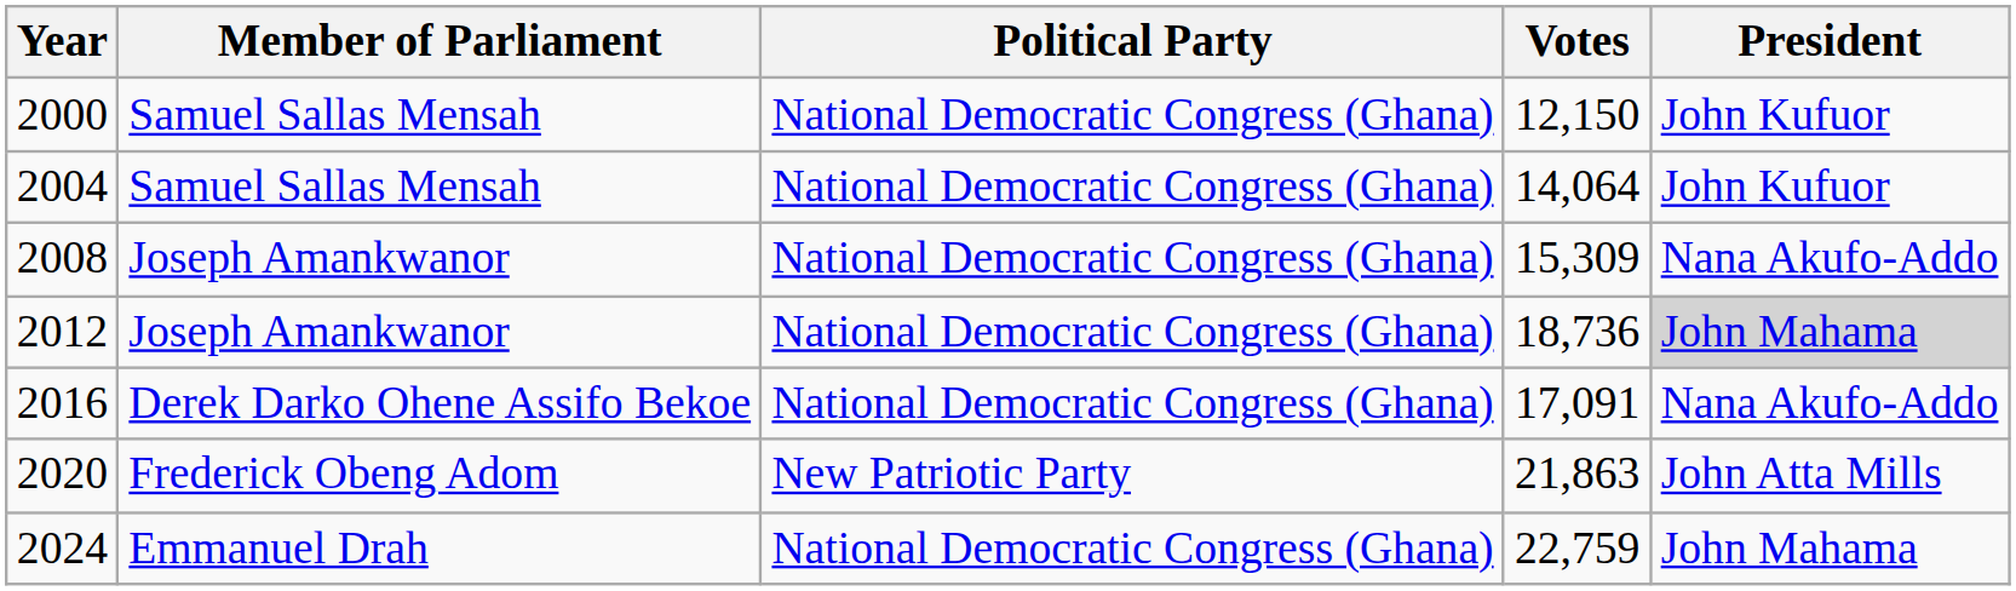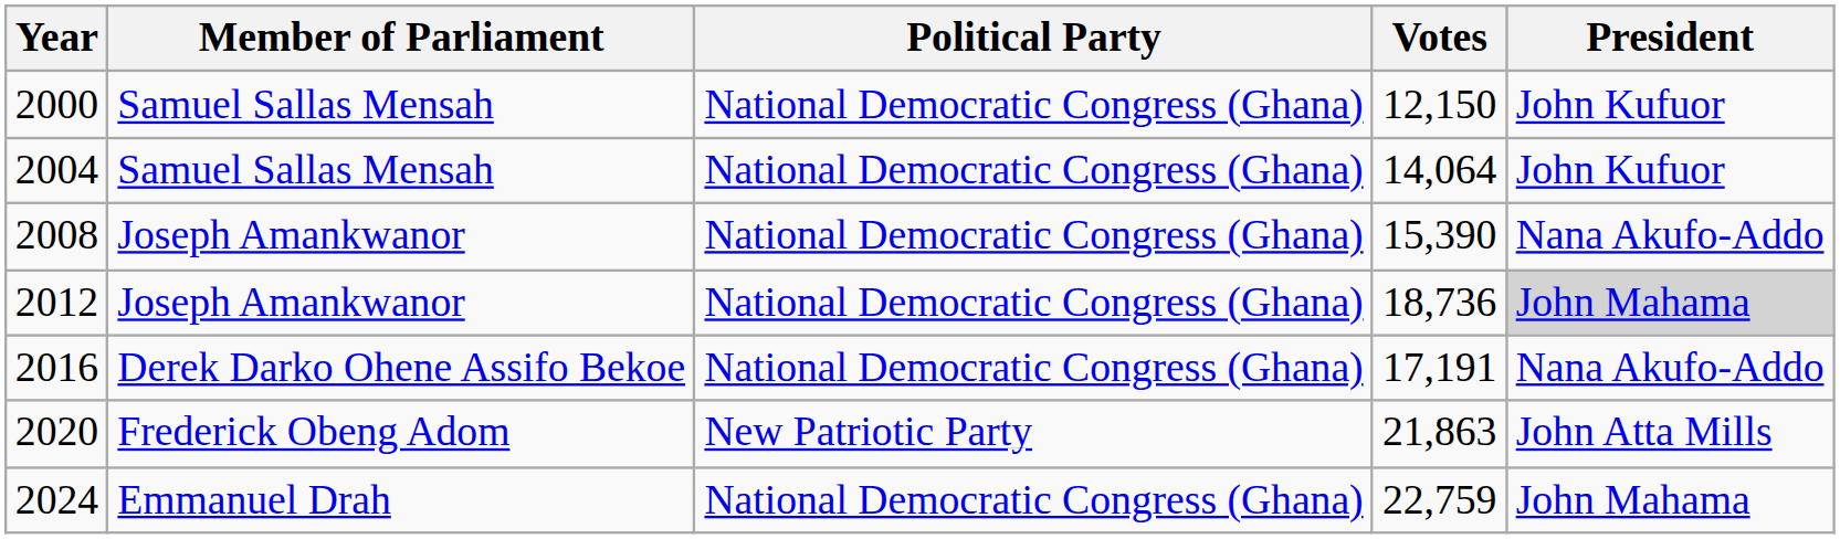 <table class="wikitable">
 <tr>
 <th>Year</th>
 <th>Member of Parliament</th>
 <th>Political Party</th>
 <th>Votes</th>
 <th>President</th>
 </tr>
 <tr>
 <td>2000</td>
 <td><a href='#'>Samuel Sallas Mensah</a></td>
 <td><a href='#'>National Democratic Congress (Ghana)</a></td>
 <td>12,150</td>
 <td><a href='#'>John Kufuor</a></td>
 </tr>
 <tr>
 <td>2004</td>
 <td><a href='#'>Samuel Sallas Mensah</a></td>
 <td><a href='#'>National Democratic Congress (Ghana)</a></td>
 <td>14,064</td>
 <td><a href='#'>John Kufuor</a></td>
 </tr>
 <tr>
 <td>2008</td>
 <td><a href='#'>Joseph Amankwanor</a></td>
 <td><a href='#'>National Democratic Congress (Ghana)</a></td>
-<td>15,309</td>
+<td>15,390</td>
 <td><a href='#'>Nana Akufo-Addo</a></td>
 </tr>
 <tr>
 <td>2012</td>
 <td><a href='#'>Joseph Amankwanor</a></td>
 <td><a href='#'>National Democratic Congress (Ghana)</a></td>
 <td>18,736</td>
 <td style="background: lightgrey;"><a href='#'>John Mahama</a></td>
 </tr>
 <tr>
 <td>2016</td>
 <td><a href='#'>Derek Darko Ohene Assifo Bekoe</a></td>
 <td><a href='#'>National Democratic Congress (Ghana)</a></td>
-<td>17,091</td>
+<td>17,191</td>
 <td><a href='#'>Nana Akufo-Addo</a></td>
 </tr>
 <tr>
 <td>2020</td>
 <td><a href='#'>Frederick Obeng Adom</a></td>
 <td><a href='#'>New Patriotic Party</a></td>
 <td>21,863</td>
 <td><a href='#'>John Atta Mills</a></td>
 </tr>
 <tr>
 <td>2024</td>
 <td><a href='#'>Emmanuel Drah</a></td>
 <td><a href='#'>National Democratic Congress (Ghana)</a></td>
 <td>22,759</td>
 <td><a href='#'>John Mahama</a></td>
 </tr>
 </table>
